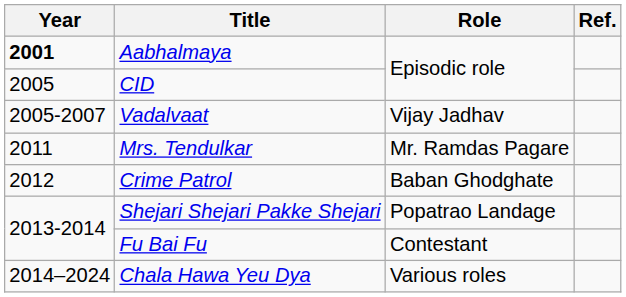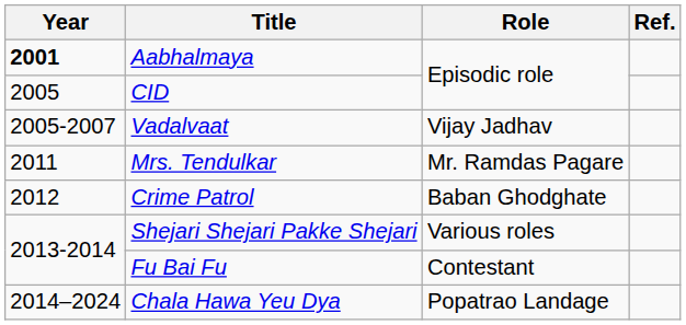 <table class="wikitable">
 <tr>
 <th>Year</th>
 <th>Title</th>
 <th>Role</th>
 <th>Ref.</th>
 </tr>
 <tr>
 <td><strong>2001</strong></td>
 <td><em><a href='#'>Aabhalmaya</a></em></td>
 <td rowspan="2">Episodic role</td>
 <td></td>
 </tr>
 <tr>
 <td>2005</td>
 <td><em><a href='#'>CID</a></em></td>
 <td></td>
 </tr>
 <tr>
 <td>2005-2007</td>
 <td><em><a href='#'>Vadalvaat</a></em></td>
 <td>Vijay Jadhav</td>
 <td></td>
 </tr>
 <tr>
 <td>2011</td>
 <td><em><a href='#'>Mrs. Tendulkar</a></em></td>
 <td>Mr. Ramdas Pagare</td>
 <td></td>
 </tr>
 <tr>
 <td>2012</td>
 <td><em><a href='#'>Crime Patrol</a></em></td>
 <td>Baban Ghodghate</td>
 <td></td>
 </tr>
 <tr>
 <td rowspan="2">2013-2014</td>
 <td><em><a href='#'>Shejari Shejari Pakke Shejari</a></em></td>
-<td>Popatrao Landage</td>
+<td>Various roles</td>
 <td></td>
 </tr>
 <tr>
 <td><em><a href='#'>Fu Bai Fu</a></em></td>
 <td>Contestant</td>
 <td></td>
 </tr>
 <tr>
 <td>2014–2024</td>
 <td><em><a href='#'>Chala Hawa Yeu Dya</a></em></td>
-<td>Various roles</td>
+<td>Popatrao Landage</td>
 <td></td>
 </tr>
 </table>
